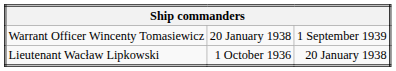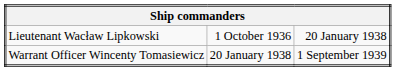 <table class="wikitable" style="text-align:right; border:double; float:right; margin-left:15px;">
 <tr>
 <th colspan="3">Ship commanders</th>
+</tr>
+<tr>
+<td style="text-align:left;">Lieutenant Wacław Lipkowski</td>
+<td>1 October 1936</td>
+<td>20 January 1938</td>
 </tr>
 <tr>
 <td style="text-align:left;">Warrant Officer Wincenty Tomasiewicz</td>
 <td>20 January 1938</td>
 <td>1 September 1939</td>
 </tr>
-<tr>
-<td style="text-align:left;">Lieutenant Wacław Lipkowski</td>
-<td>1 October 1936</td>
-<td>20 January 1938</td>
-</tr>
 </table>
